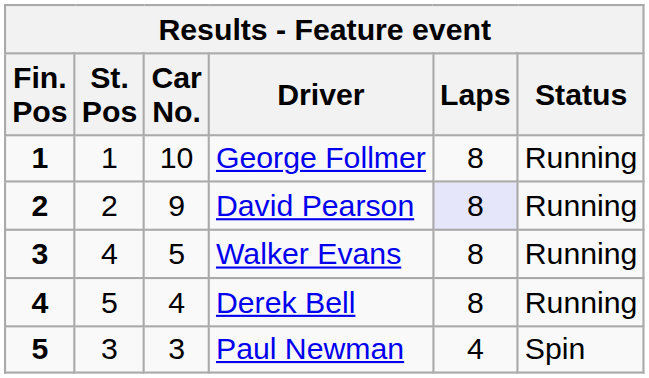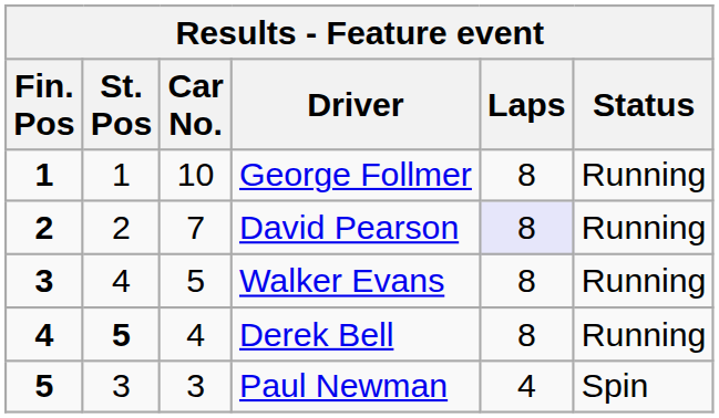 <table class="wikitable" style="font-size:90%;">
 <tr>
 <th colspan=6>Results - Feature event</th>
 </tr>
 <tr>
 <th>Fin.<br>Pos</th>
 <th>St.<br>Pos</th>
 <th>Car<br>No.</th>
 <th>Driver</th>
 <th>Laps</th>
 <th>Status</th>
 </tr>
 <tr>
 <td align=center><strong>1</strong></td>
 <td align=center>1</td>
 <td align=center>10</td>
 <td><a href='#'>George Follmer</a></td>
 <td align=center>8</td>
 <td>Running</td>
 </tr>
 <tr>
 <td align=center><strong>2</strong></td>
 <td align=center>2</td>
-<td align=center>9</td>
+<td align=center>7</td>
 <td><a href='#'>David Pearson</a></td>
 <td align=center style="background: lavender;">8</td>
 <td>Running</td>
 </tr>
 <tr>
 <td align=center><strong>3</strong></td>
 <td align=center>4</td>
 <td align=center>5</td>
 <td><a href='#'>Walker Evans</a></td>
 <td align=center>8</td>
 <td>Running</td>
 </tr>
 <tr>
 <td align=center><strong>4</strong></td>
-<td align=center>5</td>
+<td align=center><strong>5</strong></td>
 <td align=center>4</td>
 <td><a href='#'>Derek Bell</a></td>
 <td align=center>8</td>
 <td>Running</td>
 </tr>
 <tr>
 <td align=center><strong>5</strong></td>
 <td align=center>3</td>
 <td align=center>3</td>
 <td><a href='#'>Paul Newman</a></td>
 <td align=center>4</td>
 <td>Spin</td>
 </tr>
 </table>
